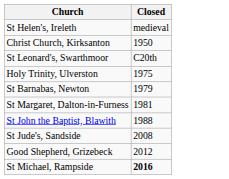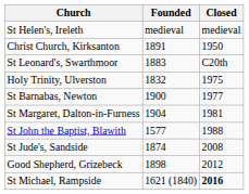 <table class="wikitable">
 <tr>
 <th>Church</th>
+<th>Founded</th>
 <th>Closed</th>
 </tr>
 <tr>
 <td>St Helen's, Ireleth</td>
 <td>medieval</td>
+<td>medieval</td>
 </tr>
 <tr>
 <td>Christ Church, Kirksanton</td>
+<td>1891</td>
 <td>1950</td>
 </tr>
 <tr>
 <td>St Leonard's, Swarthmoor</td>
+<td>1883</td>
 <td>C20th</td>
 </tr>
 <tr>
 <td>Holy Trinity, Ulverston</td>
+<td>1832</td>
 <td>1975</td>
 </tr>
 <tr>
 <td>St Barnabas, Newton</td>
-<td>1979</td>
+<td>1900</td>
+<td>1977</td>
 </tr>
 <tr>
 <td>St Margaret, Dalton-in-Furness</td>
+<td>1904</td>
 <td>1981</td>
 </tr>
 <tr>
 <td><a href='#'>St John the Baptist, Blawith</a></td>
+<td>1577</td>
 <td>1988</td>
 </tr>
 <tr>
 <td>St Jude's, Sandside</td>
+<td>1874</td>
 <td>2008</td>
 </tr>
 <tr>
 <td>Good Shepherd, Grizebeck</td>
+<td>1898</td>
 <td>2012</td>
 </tr>
 <tr>
 <td>St Michael, Rampside</td>
+<td>1621 (1840)</td>
 <td><strong>2016</strong></td>
 </tr>
 </table>
